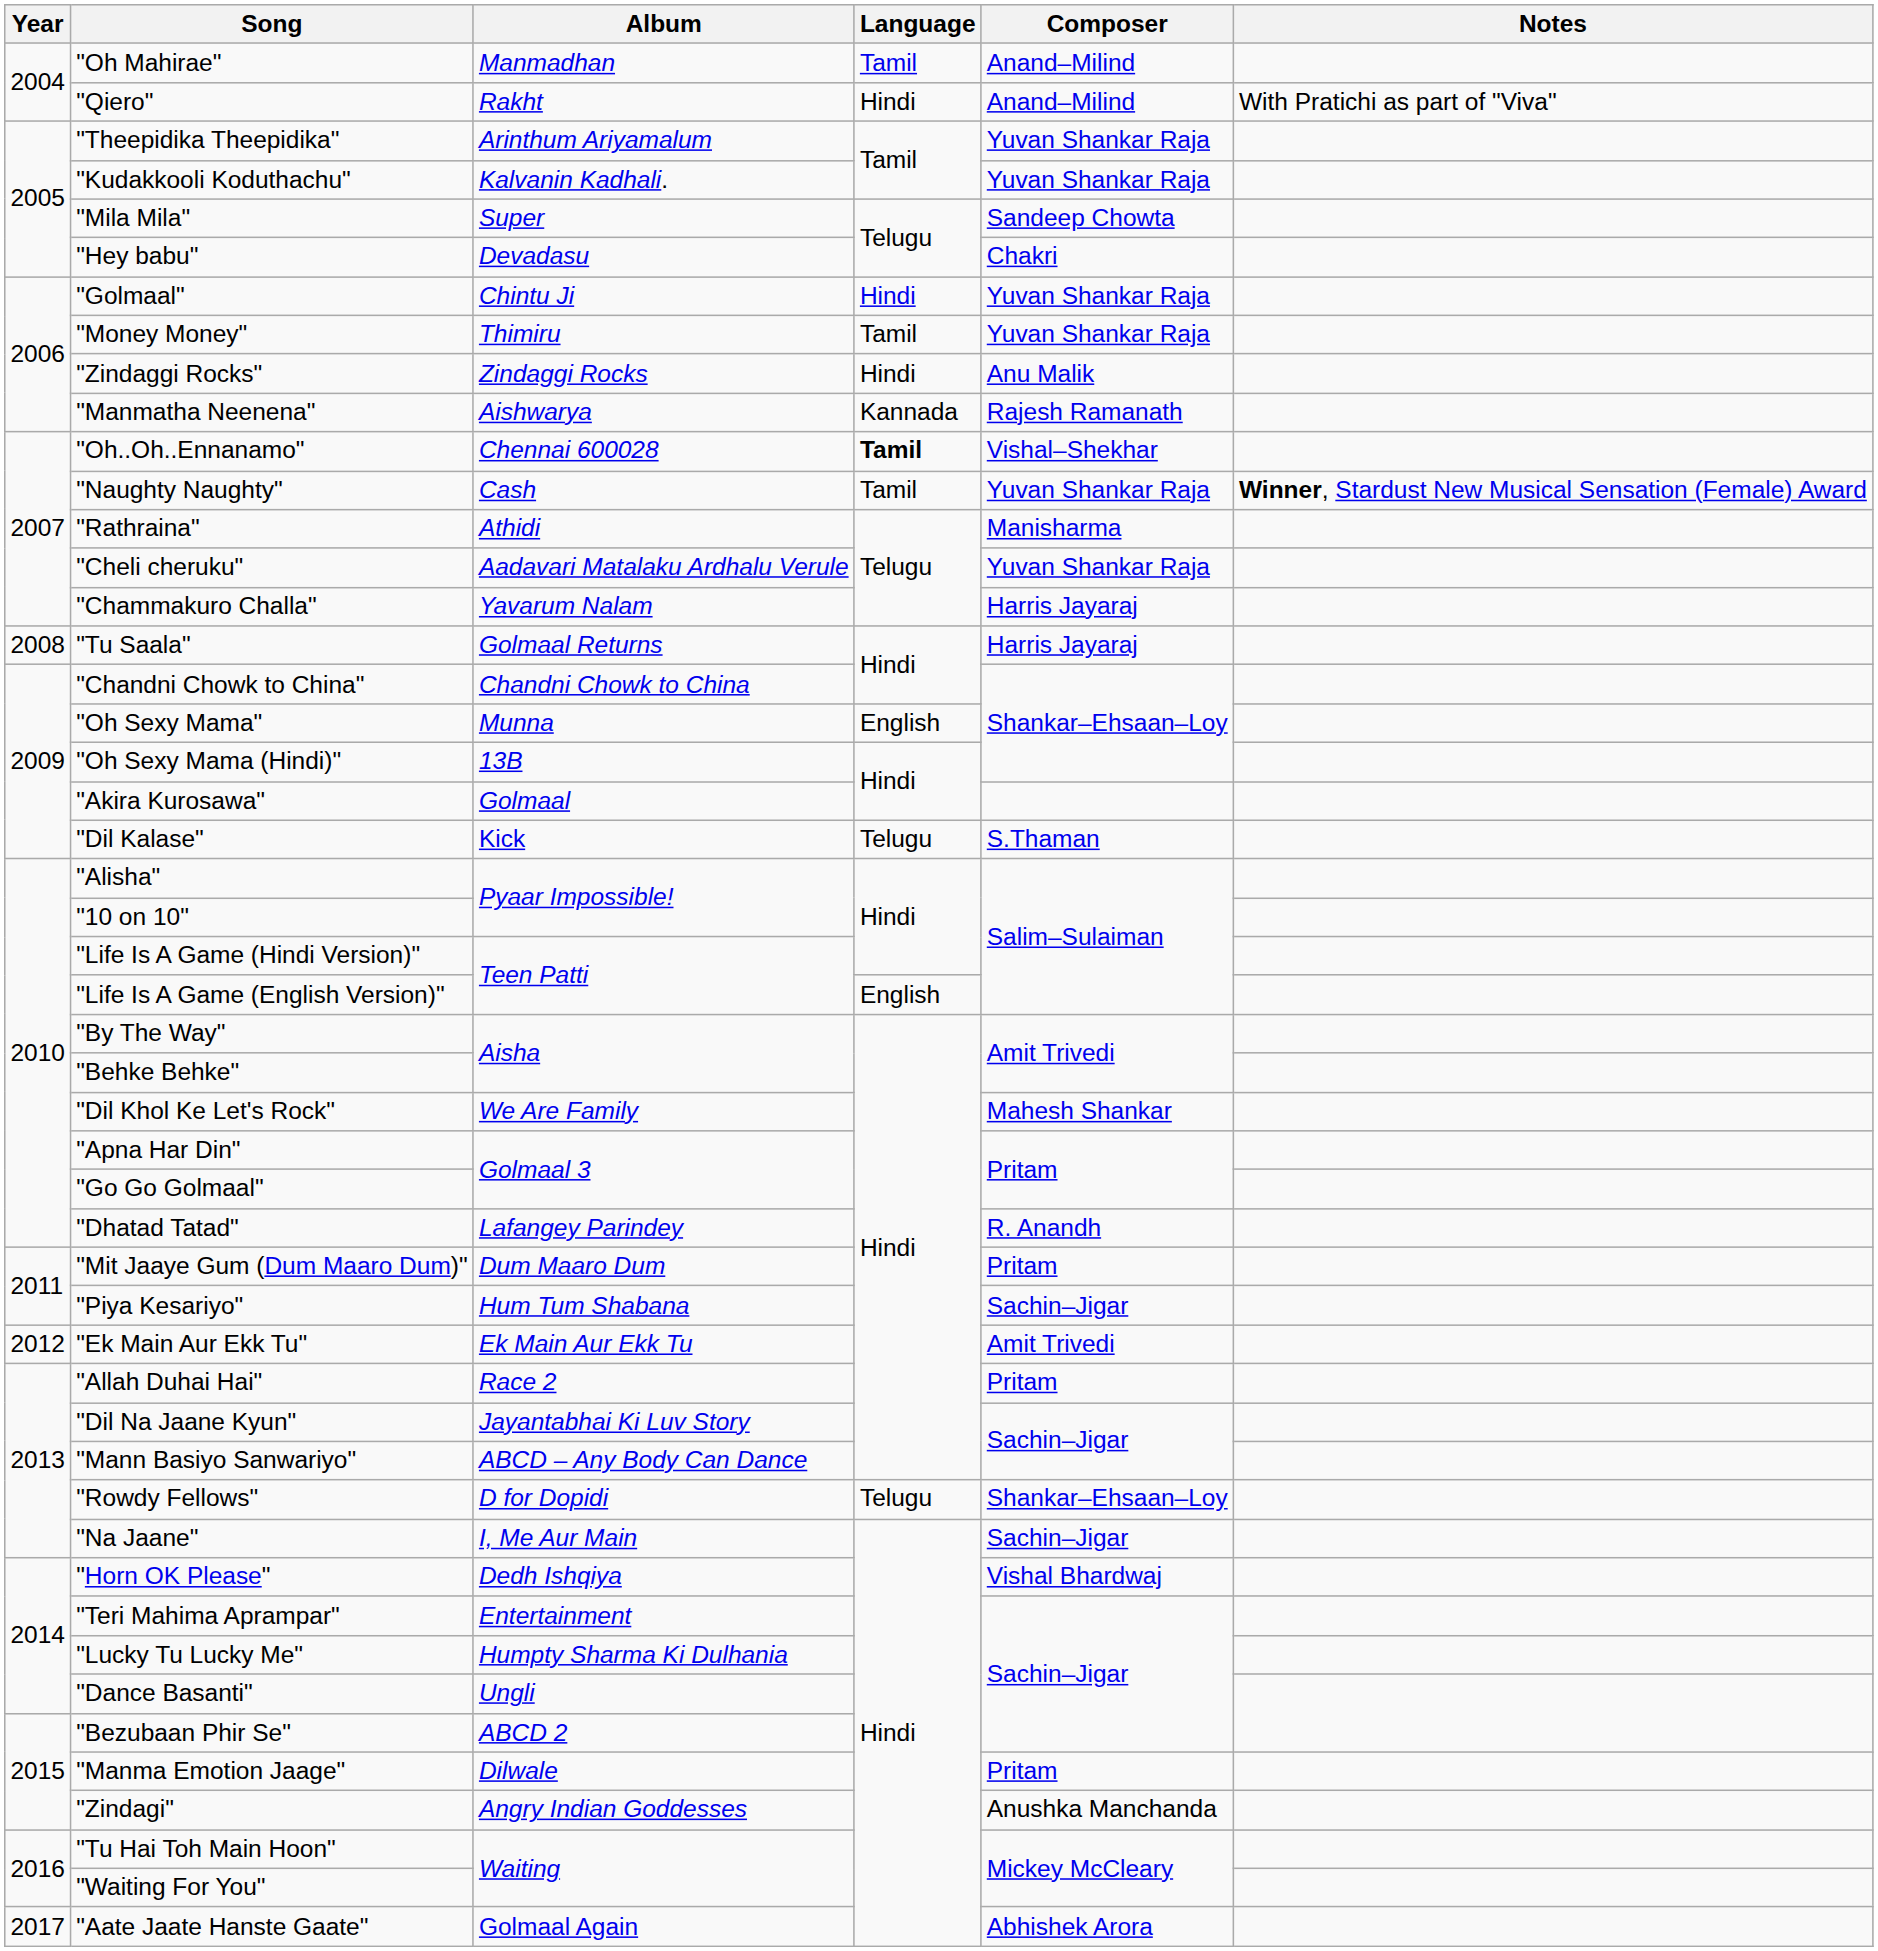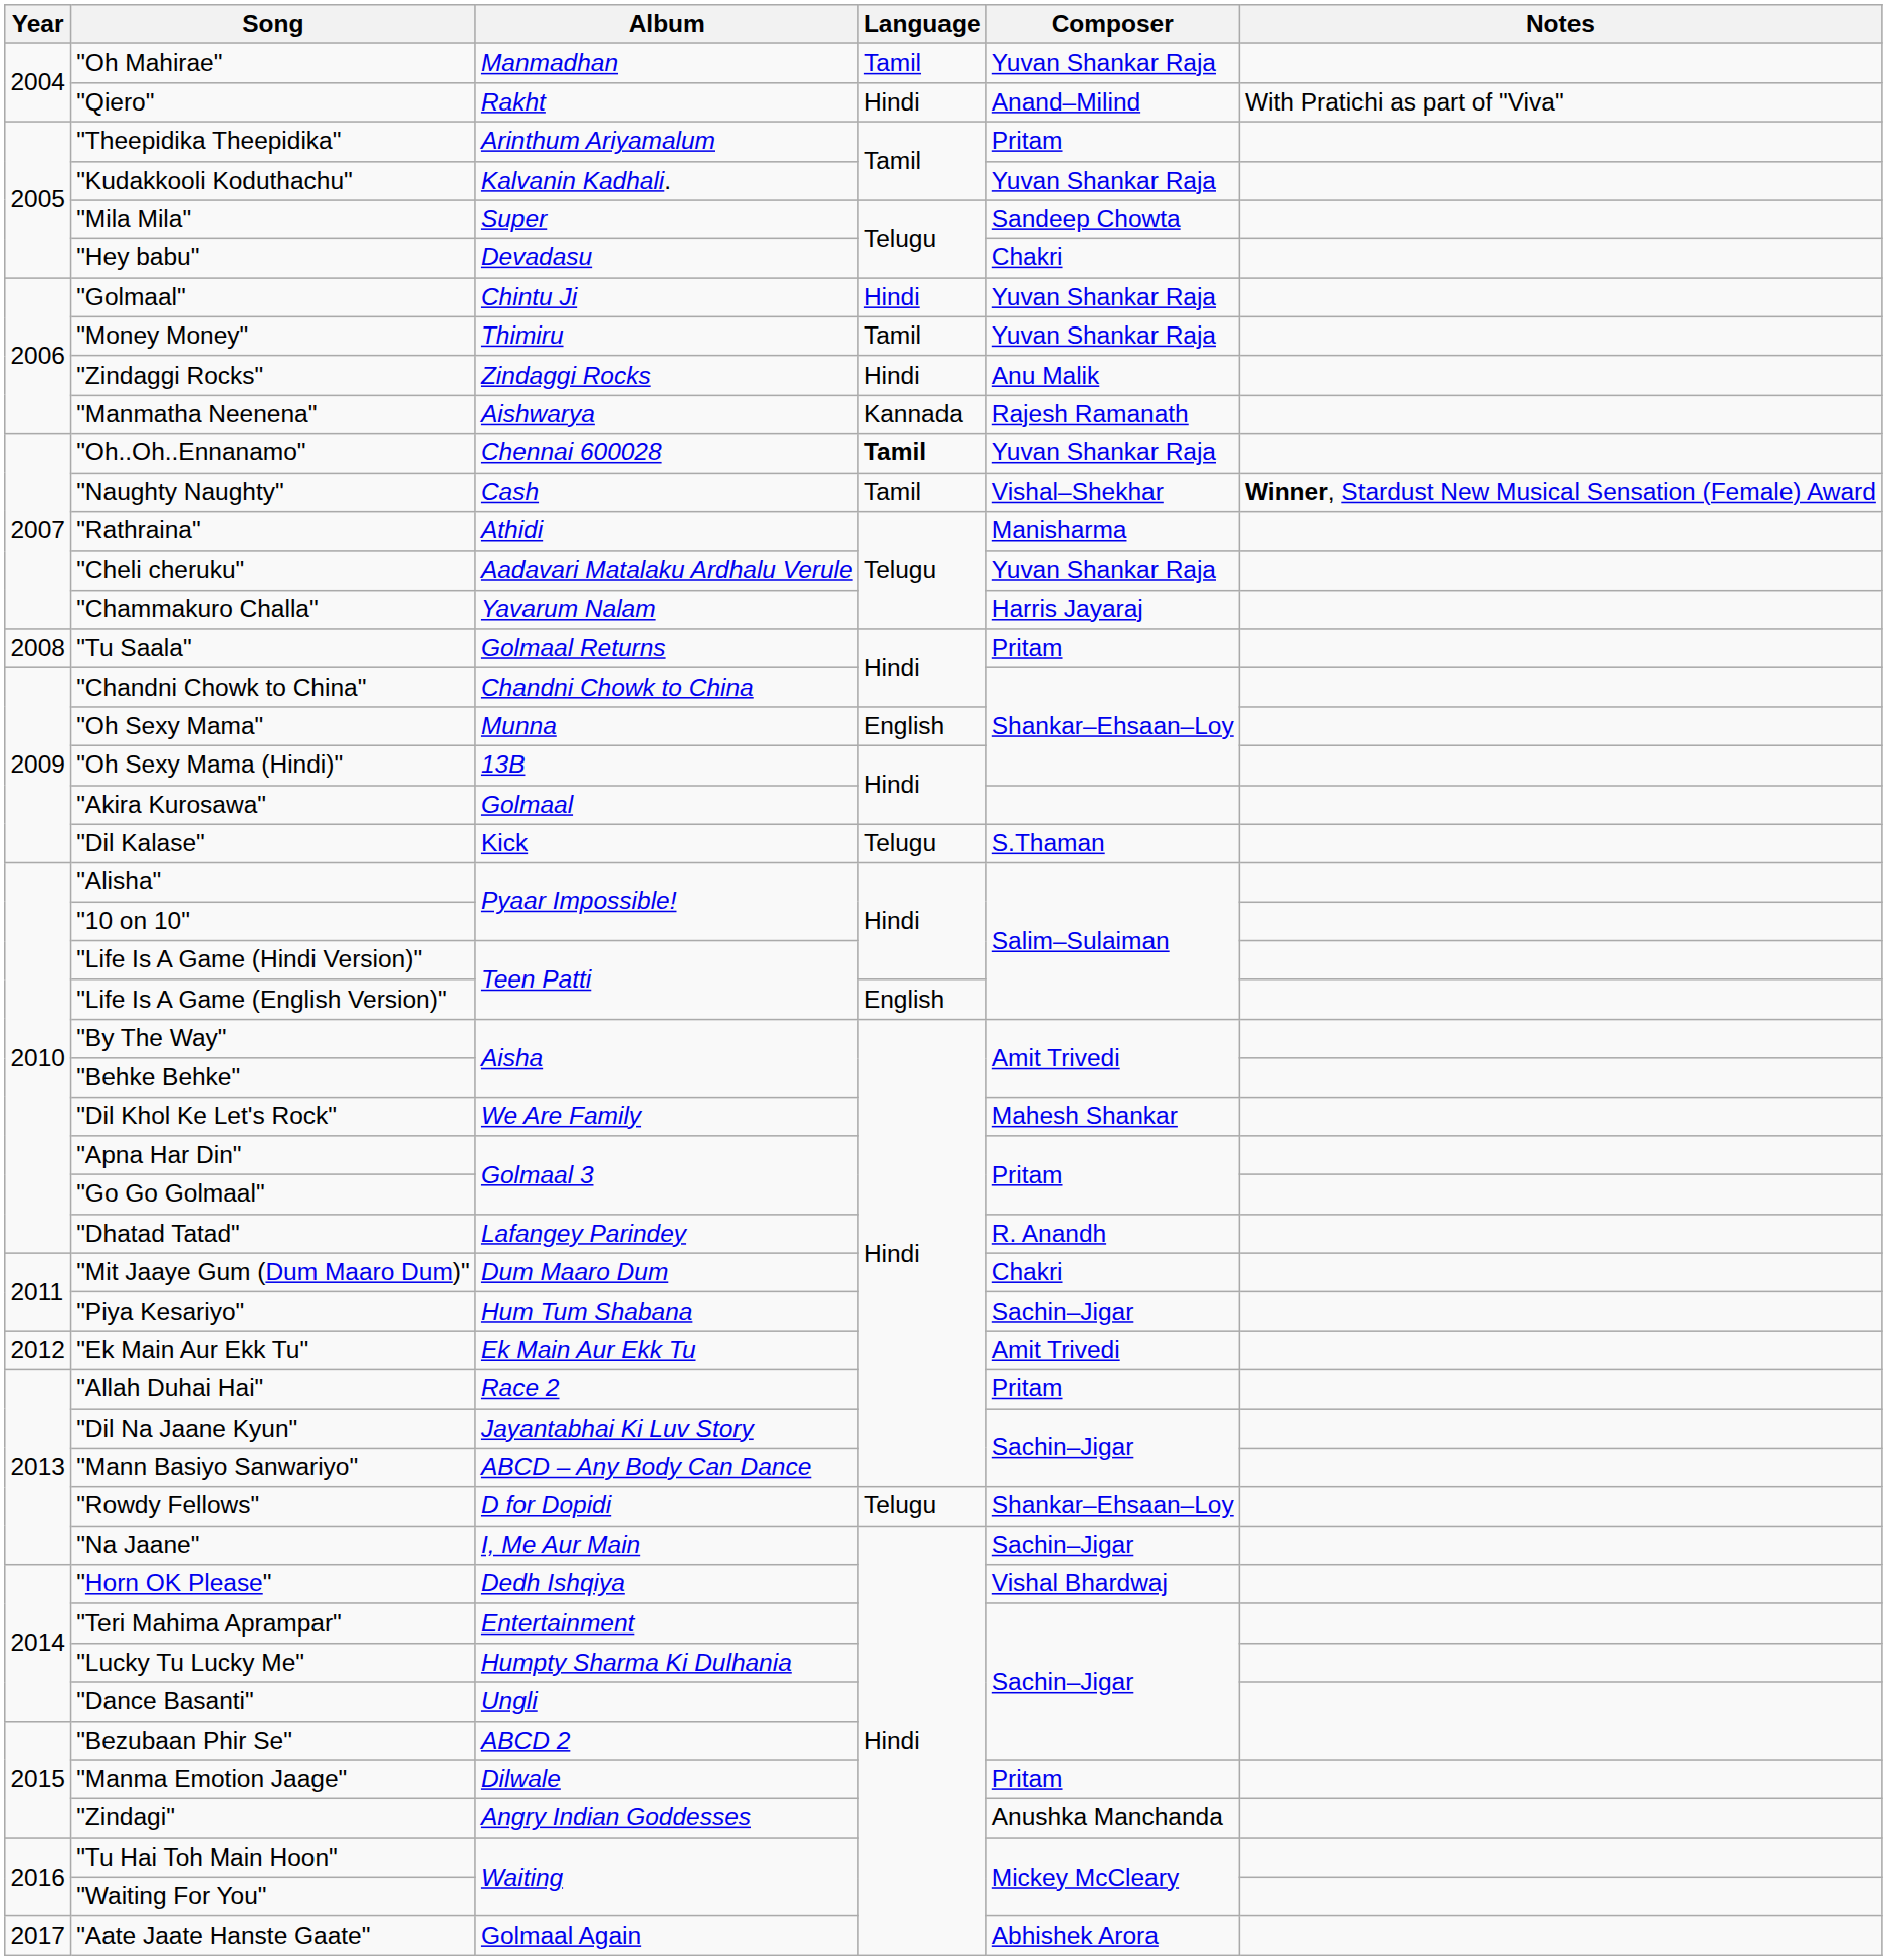 <table class="wikitable sortable">
 <tr>
 <th>Year</th>
 <th>Song</th>
 <th>Album</th>
 <th>Language</th>
 <th>Composer</th>
 <th>Notes</th>
 </tr>
 <tr>
 <td rowspan=2>2004</td>
 <td>"Oh Mahirae"</td>
 <td><em><a href='#'>Manmadhan</a></em></td>
 <td><a href='#'>Tamil</a></td>
-<td><a href='#'>Anand–Milind</a></td>
+<td><a href='#'>Yuvan Shankar Raja</a></td>
 <td></td>
 </tr>
 <tr>
 <td>"Qiero"</td>
 <td><em><a href='#'>Rakht</a></em></td>
 <td>Hindi</td>
 <td><a href='#'>Anand–Milind</a></td>
 <td>With Pratichi as part of "Viva"</td>
 </tr>
 <tr>
 <td rowspan=4>2005</td>
 <td>"Theepidika Theepidika"</td>
 <td><em><a href='#'>Arinthum Ariyamalum</a></em></td>
 <td rowspan=2>Tamil</td>
-<td><a href='#'>Yuvan Shankar Raja</a></td>
+<td><a href='#'>Pritam</a></td>
 <td></td>
 </tr>
 <tr>
 <td>"Kudakkooli Koduthachu"</td>
 <td><em><a href='#'>Kalvanin Kadhali</a></em>.</td>
 <td><a href='#'>Yuvan Shankar Raja</a></td>
 <td></td>
 </tr>
 <tr>
 <td>"Mila Mila"</td>
 <td><em><a href='#'>Super</a></em></td>
 <td rowspan=2>Telugu</td>
 <td><a href='#'>Sandeep Chowta</a></td>
 <td></td>
 </tr>
 <tr>
 <td>"Hey babu"</td>
 <td><em><a href='#'>Devadasu</a></em></td>
 <td><a href='#'>Chakri</a></td>
 <td></td>
 </tr>
 <tr>
 <td rowspan=4>2006</td>
 <td>"Golmaal"</td>
 <td><em><a href='#'>Chintu Ji</a></em></td>
 <td><a href='#'>Hindi</a></td>
 <td><a href='#'>Yuvan Shankar Raja</a></td>
 <td></td>
 </tr>
 <tr>
 <td>"Money Money"</td>
 <td><em><a href='#'>Thimiru</a></em></td>
 <td>Tamil</td>
 <td><a href='#'>Yuvan Shankar Raja</a></td>
 <td></td>
 </tr>
 <tr>
 <td>"Zindaggi Rocks"</td>
 <td><em><a href='#'>Zindaggi Rocks</a></em></td>
 <td>Hindi</td>
 <td><a href='#'>Anu Malik</a></td>
 <td></td>
 </tr>
 <tr>
 <td>"Manmatha Neenena"</td>
 <td><em><a href='#'>Aishwarya</a></em></td>
 <td>Kannada</td>
 <td><a href='#'>Rajesh Ramanath</a></td>
 <td></td>
 </tr>
 <tr>
 <td rowspan=5>2007</td>
 <td>"Oh..Oh..Ennanamo"</td>
 <td><em><a href='#'>Chennai 600028</a></em></td>
 <td><strong>Tamil</strong></td>
-<td><a href='#'>Vishal–Shekhar</a></td>
+<td><a href='#'>Yuvan Shankar Raja</a></td>
 <td></td>
 </tr>
 <tr>
 <td>"Naughty Naughty"</td>
 <td><em><a href='#'>Cash</a></em></td>
 <td>Tamil</td>
-<td><a href='#'>Yuvan Shankar Raja</a></td>
+<td><a href='#'>Vishal–Shekhar</a></td>
 <td><strong>Winner</strong>, <a href='#'>Stardust New Musical Sensation (Female) Award</a></td>
 </tr>
 <tr>
 <td>"Rathraina"</td>
 <td><em><a href='#'>Athidi</a></em></td>
 <td rowspan=3>Telugu</td>
 <td><a href='#'>Manisharma</a></td>
 <td></td>
 </tr>
 <tr>
 <td>"Cheli cheruku"</td>
 <td><em><a href='#'>Aadavari Matalaku Ardhalu Verule</a></em></td>
 <td><a href='#'>Yuvan Shankar Raja</a></td>
 <td></td>
 </tr>
 <tr>
 <td>"Chammakuro Challa"</td>
 <td><em><a href='#'>Yavarum Nalam</a></em></td>
 <td><a href='#'>Harris Jayaraj</a></td>
 <td></td>
 </tr>
 <tr>
 <td>2008</td>
 <td>"Tu Saala"</td>
 <td><em><a href='#'>Golmaal Returns</a></em></td>
 <td rowspan=2>Hindi</td>
-<td><a href='#'>Harris Jayaraj</a></td>
+<td><a href='#'>Pritam</a></td>
 <td></td>
 </tr>
 <tr>
 <td rowspan=5>2009</td>
 <td>"Chandni Chowk to China"</td>
 <td><em><a href='#'>Chandni Chowk to China</a></em></td>
 <td rowspan=3><a href='#'>Shankar–Ehsaan–Loy</a></td>
 <td></td>
 </tr>
 <tr>
 <td>"Oh Sexy Mama"</td>
 <td><em> <a href='#'>Munna</a></em></td>
 <td>English</td>
 <td></td>
 </tr>
 <tr>
 <td>"Oh Sexy Mama (Hindi)"</td>
 <td><em><a href='#'>13B</a></em></td>
 <td rowspan=2>Hindi</td>
 <td></td>
 </tr>
 <tr>
 <td>"Akira Kurosawa"</td>
 <td><em><a href='#'>Golmaal</a></em></td>
 <td></td>
 </tr>
 <tr>
 <td>"Dil Kalase"</td>
 <td><a href='#'>Kick</a></td>
 <td>Telugu</td>
 <td><a href='#'>S.Thaman</a></td>
 <td></td>
 </tr>
 <tr>
 <td rowspan=10>2010</td>
 <td>"Alisha"</td>
 <td rowspan =2><em><a href='#'>Pyaar Impossible!</a></em></td>
 <td rowspan=3>Hindi</td>
 <td rowspan=4><a href='#'>Salim–Sulaiman</a></td>
 <td></td>
 </tr>
 <tr>
 <td>"10 on 10"</td>
 </tr>
 <tr>
 <td>"Life Is A Game (Hindi Version)"</td>
 <td rowspan=2><em><a href='#'>Teen Patti</a></em></td>
 <td></td>
 </tr>
 <tr>
 <td>"Life Is A Game (English Version)"</td>
 <td>English</td>
 <td></td>
 </tr>
 <tr>
 <td>"By The Way"</td>
 <td rowspan=2><em><a href='#'>Aisha</a></em></td>
 <td rowspan=12>Hindi</td>
 <td rowspan=2><a href='#'>Amit Trivedi</a></td>
 <td></td>
 </tr>
 <tr>
 <td>"Behke Behke"</td>
 </tr>
 <tr>
 <td>"Dil Khol Ke Let's Rock"</td>
 <td><em><a href='#'>We Are Family</a></em></td>
 <td><a href='#'>Mahesh Shankar</a></td>
 <td></td>
 </tr>
 <tr>
 <td>"Apna Har Din"</td>
 <td rowspan=2><em><a href='#'>Golmaal 3</a></em></td>
 <td rowspan=2><a href='#'>Pritam</a></td>
 <td></td>
 </tr>
 <tr>
 <td>"Go Go Golmaal"</td>
 </tr>
 <tr>
 <td>"Dhatad Tatad"</td>
 <td><em><a href='#'>Lafangey Parindey</a></em></td>
 <td><a href='#'>R. Anandh</a></td>
 <td></td>
 </tr>
 <tr>
 <td rowspan=2>2011</td>
 <td>"Mit Jaaye Gum (<a href='#'>Dum Maaro Dum</a>)"</td>
 <td><em><a href='#'>Dum Maaro Dum</a></em></td>
-<td><a href='#'>Pritam</a></td>
+<td><a href='#'>Chakri</a></td>
 <td></td>
 </tr>
 <tr>
 <td>"Piya Kesariyo"</td>
 <td><em><a href='#'>Hum Tum Shabana</a></em></td>
 <td><a href='#'>Sachin–Jigar</a></td>
 <td></td>
 </tr>
 <tr>
 <td>2012</td>
 <td>"Ek Main Aur Ekk Tu"</td>
 <td><em><a href='#'>Ek Main Aur Ekk Tu</a></em></td>
 <td><a href='#'>Amit Trivedi</a></td>
 <td></td>
 </tr>
 <tr>
 <td rowspan=5>2013</td>
 <td>"Allah Duhai Hai"</td>
 <td><em><a href='#'>Race 2</a></em></td>
 <td><a href='#'>Pritam</a></td>
 <td></td>
 </tr>
 <tr>
 <td>"Dil Na Jaane Kyun"</td>
 <td><em><a href='#'>Jayantabhai Ki Luv Story</a></em></td>
 <td rowspan=2><a href='#'>Sachin–Jigar</a></td>
 <td></td>
 </tr>
 <tr>
 <td>"Mann Basiyo Sanwariyo"</td>
 <td><em><a href='#'>ABCD – Any Body Can Dance</a></em></td>
 <td></td>
 </tr>
 <tr>
 <td>"Rowdy Fellows"</td>
 <td><em><a href='#'>D for Dopidi</a></em></td>
 <td>Telugu</td>
 <td><a href='#'>Shankar–Ehsaan–Loy</a></td>
 <td></td>
 </tr>
 <tr>
 <td>"Na Jaane"</td>
 <td><em><a href='#'>I, Me Aur Main</a></em></td>
 <td rowspan=11>Hindi</td>
 <td><a href='#'>Sachin–Jigar</a></td>
 <td></td>
 </tr>
 <tr>
 <td rowspan=4>2014</td>
 <td>"<a href='#'>Horn OK Please</a>"</td>
 <td><em><a href='#'>Dedh Ishqiya</a></em></td>
 <td><a href='#'>Vishal Bhardwaj</a></td>
 <td></td>
 </tr>
 <tr>
 <td>"Teri Mahima Aprampar"</td>
 <td><em><a href='#'>Entertainment</a></em></td>
 <td rowspan=4><a href='#'>Sachin–Jigar</a></td>
 <td></td>
 </tr>
 <tr>
 <td>"Lucky Tu Lucky Me"</td>
 <td><em><a href='#'>Humpty Sharma Ki Dulhania</a></em></td>
 <td></td>
 </tr>
 <tr>
 <td>"Dance Basanti"</td>
 <td><em><a href='#'>Ungli</a></em></td>
 </tr>
 <tr>
 <td rowspan=3>2015</td>
 <td>"Bezubaan Phir Se"</td>
 <td><em><a href='#'>ABCD 2</a></em></td>
 </tr>
 <tr>
 <td>"Manma Emotion Jaage"</td>
 <td><em><a href='#'>Dilwale</a> </em></td>
 <td><a href='#'>Pritam</a></td>
 <td></td>
 </tr>
 <tr>
 <td>"Zindagi"</td>
 <td><em><a href='#'>Angry Indian Goddesses</a> </em></td>
 <td>Anushka Manchanda</td>
 <td></td>
 </tr>
 <tr>
 <td rowspan=2>2016</td>
 <td>"Tu Hai Toh Main Hoon"</td>
 <td rowspan=2><em><a href='#'>Waiting</a></em></td>
 <td rowspan=2><a href='#'>Mickey McCleary</a></td>
 <td></td>
 </tr>
 <tr>
 <td>"Waiting For You"</td>
 </tr>
 <tr>
 <td>2017</td>
 <td>"Aate Jaate Hanste Gaate"</td>
 <td><a href='#'>Golmaal Again</a></td>
 <td><a href='#'>Abhishek Arora</a></td>
 <td></td>
 </tr>
 </table>
